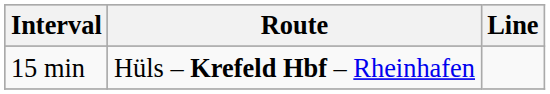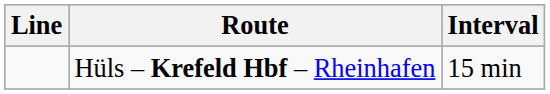 <table class="wikitable">
 <tr>
+<th>Line</th>
+<th>Route</th>
 <th>Interval</th>
-<th>Route</th>
-<th>Line</th>
 </tr>
 <tr>
+<td></td>
+<td>Hüls – <strong>Krefeld Hbf</strong> – <a href='#'>Rheinhafen</a></td>
 <td>15 min</td>
-<td>Hüls – <strong>Krefeld Hbf</strong> – <a href='#'>Rheinhafen</a></td>
-<td></td>
 </tr>
 </table>
